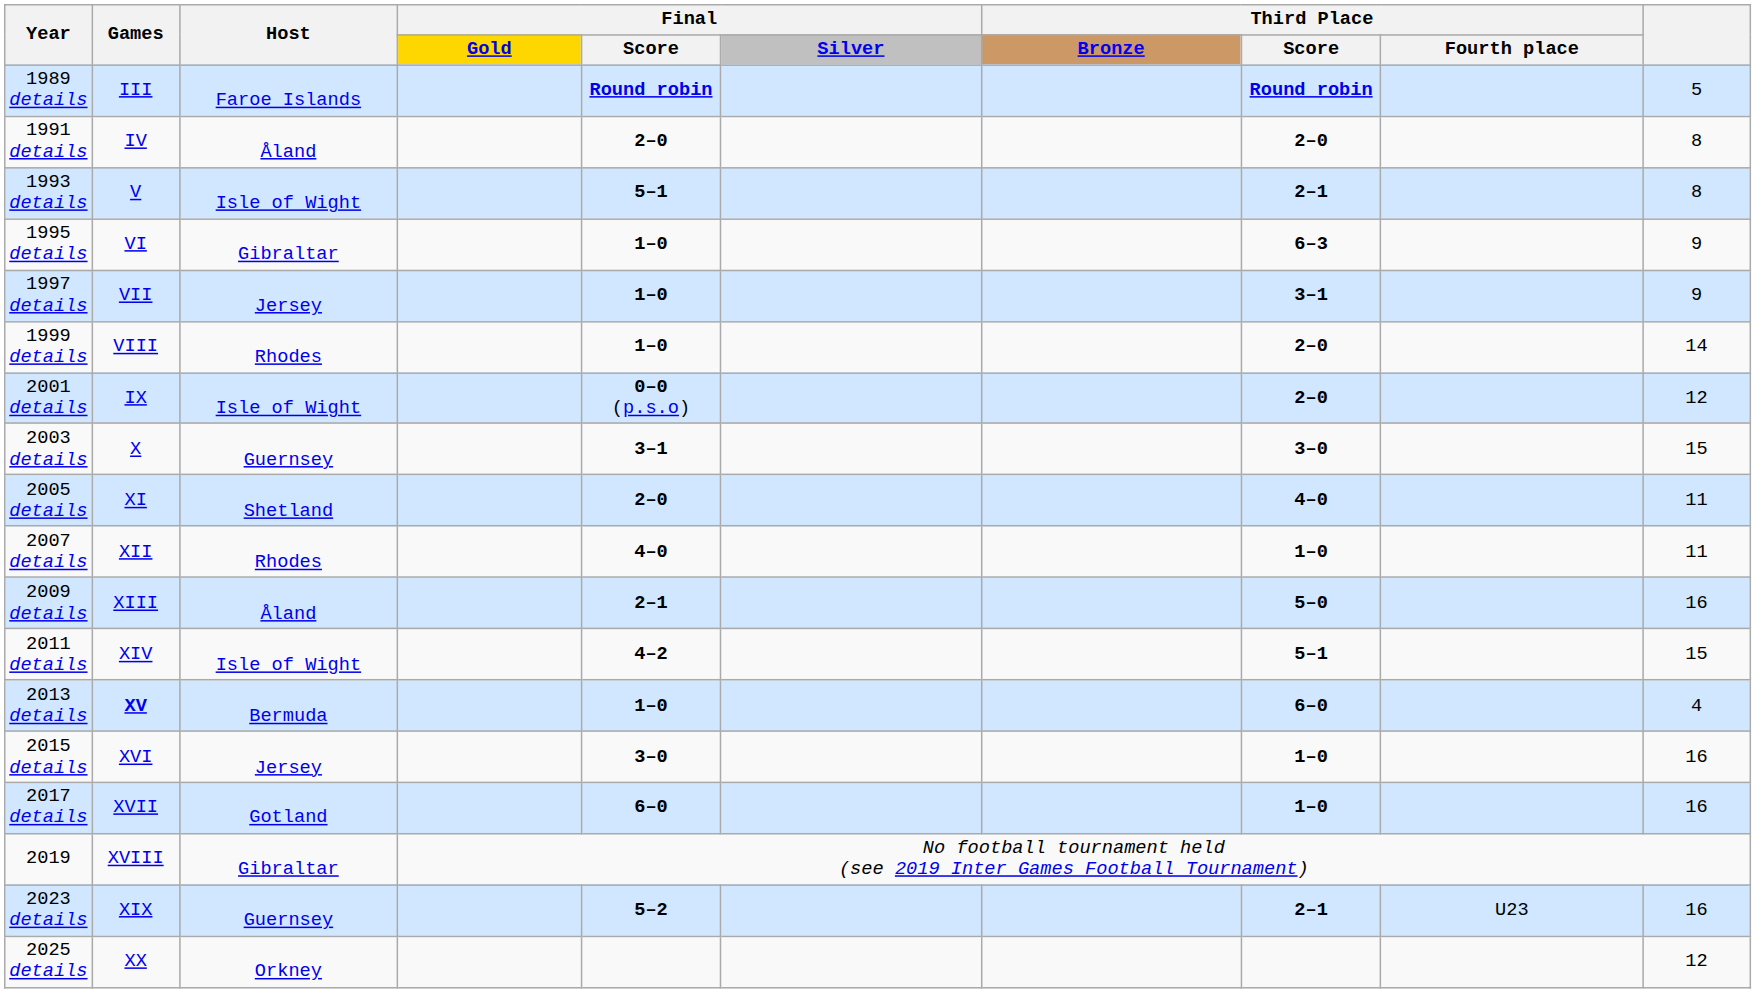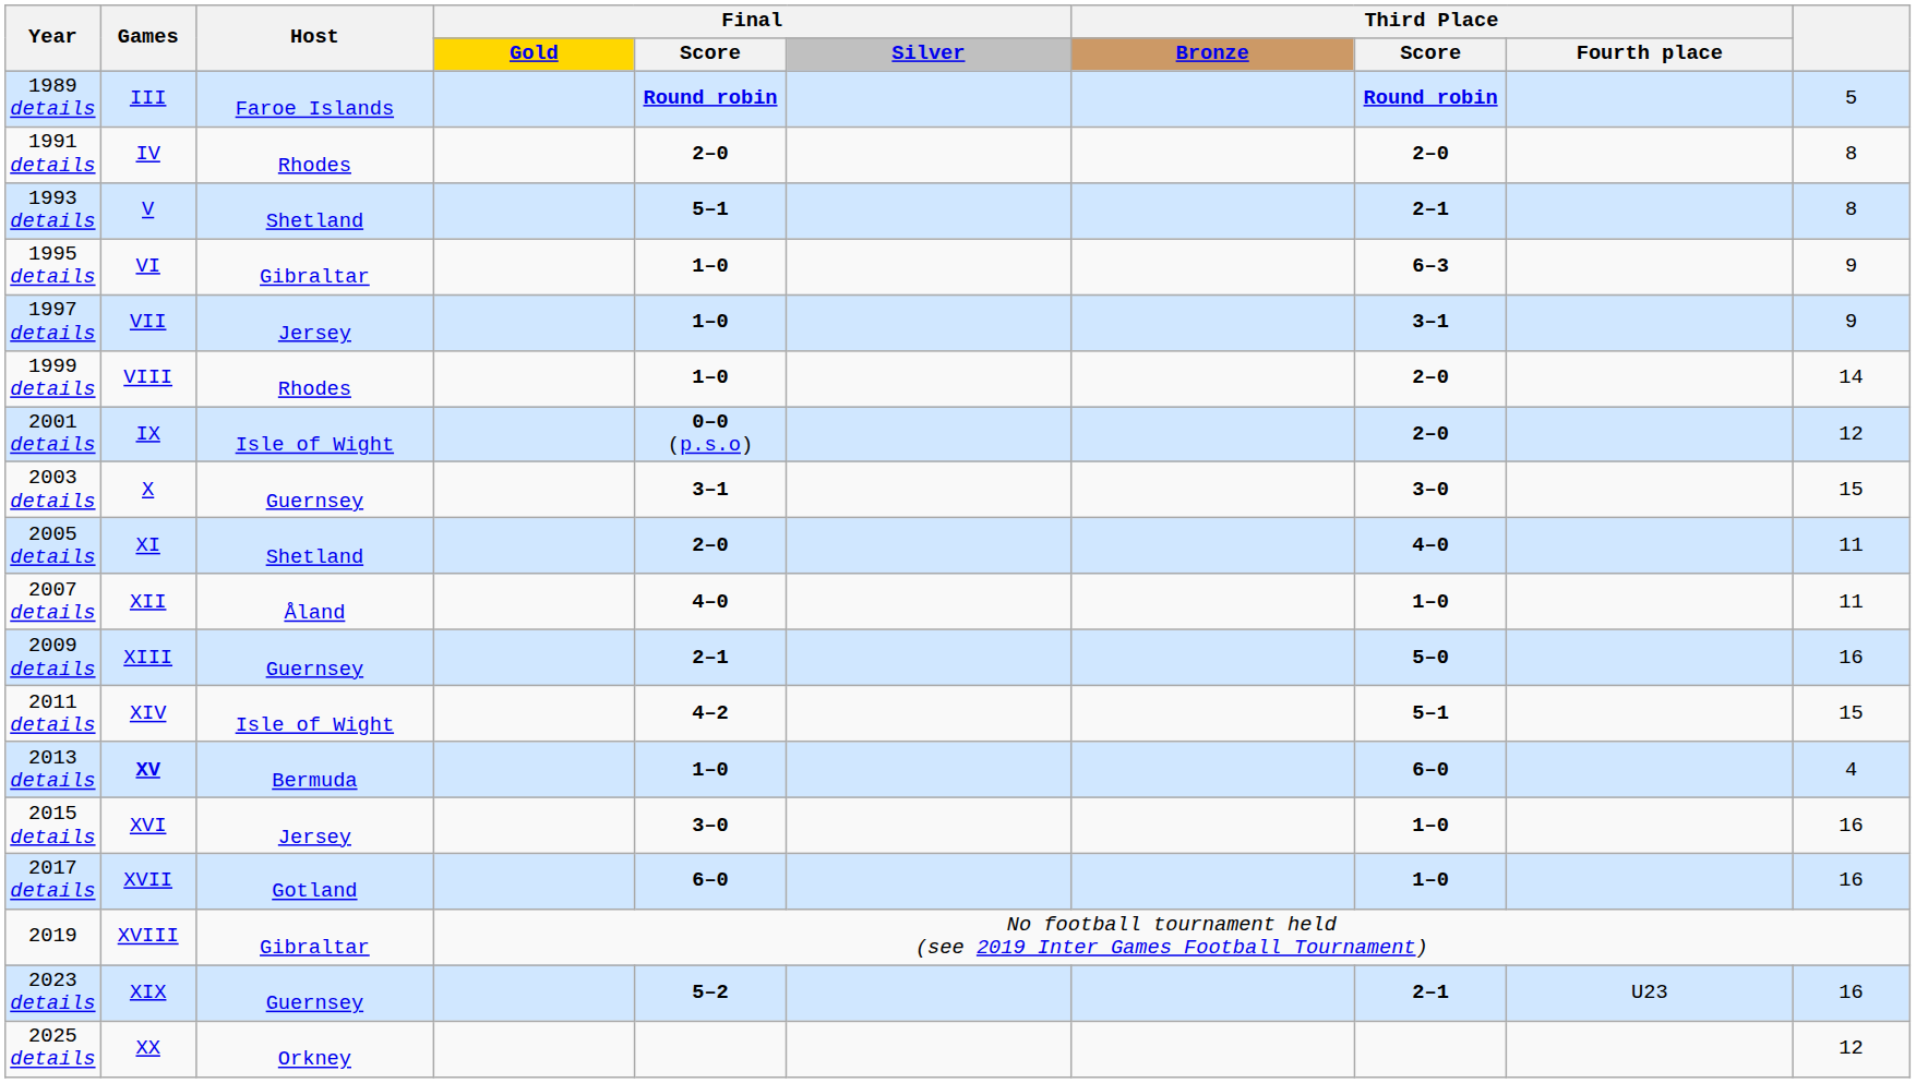 <table class="wikitable" style="text-align: center; font-size:95%;">
 <tr>
 <th rowspan="2" style="width:5%;">Year</th>
 <th rowspan="2" style="width:5%;">Games</th>
 <th rowspan="2" style="width:12.5%;">Host</th>
 <th colspan=3>Final</th>
 <th colspan=3>Third Place</th>
 <th rowspan=2 style= "width:;"></th>
 </tr>
 <tr>
 <th style="background-color: gold"><a href='#'>Gold</a></th>
 <th width=8%>Score</th>
 <th style="background-color: silver"><a href='#'>Silver</a></th>
 <th style="background-color: #CC9966"><a href='#'>Bronze</a></th>
 <th width=8%>Score</th>
 <th width=15%>Fourth place</th>
 </tr>
 <tr style="text-align:center; background:#d0e7ff;">
 <td>1989<br><em><a href='#'>details</a></em></td>
 <td><a href='#'>III</a></td>
 <td><br><a href='#'>Faroe Islands</a></td>
 <td></td>
 <td><strong><a href='#'>Round robin</a></strong></td>
 <td></td>
 <td></td>
 <td><strong><a href='#'>Round robin</a></strong></td>
 <td></td>
 <td>5</td>
 </tr>
 <tr align=center>
 <td>1991<br><em><a href='#'>details</a></em></td>
 <td><a href='#'>IV</a></td>
-<td><br><a href='#'>Åland</a></td>
+<td><br><a href='#'>Rhodes</a></td>
 <td></td>
 <td><strong>2–0</strong></td>
 <td></td>
 <td></td>
 <td><strong>2–0</strong></td>
 <td></td>
 <td>8</td>
 </tr>
 <tr style="text-align:center; background:#d0e7ff;">
 <td>1993<br><em><a href='#'>details</a></em></td>
 <td><a href='#'>V</a></td>
-<td><br><a href='#'>Isle of Wight</a></td>
+<td><br><a href='#'>Shetland</a></td>
 <td></td>
 <td><strong>5–1</strong></td>
 <td></td>
 <td></td>
 <td><strong>2–1</strong></td>
 <td></td>
 <td>8</td>
 </tr>
 <tr align=center>
 <td>1995<br><em><a href='#'>details</a></em></td>
 <td><a href='#'>VI</a></td>
 <td><br><a href='#'>Gibraltar</a></td>
 <td></td>
 <td><strong>1–0</strong></td>
 <td></td>
 <td></td>
 <td><strong>6–3</strong></td>
 <td></td>
 <td>9</td>
 </tr>
 <tr style="text-align:center; background:#d0e7ff;">
 <td>1997<br><em><a href='#'>details</a></em></td>
 <td><a href='#'>VII</a></td>
 <td><br><a href='#'>Jersey</a></td>
 <td></td>
 <td><strong>1–0</strong></td>
 <td></td>
 <td></td>
 <td><strong>3–1</strong></td>
 <td></td>
 <td>9</td>
 </tr>
 <tr align=center>
 <td>1999<br><em><a href='#'>details</a></em></td>
 <td><a href='#'>VIII</a></td>
 <td><br><a href='#'>Rhodes</a></td>
 <td> </td>
 <td><strong>1–0</strong></td>
 <td></td>
 <td></td>
 <td><strong>2–0</strong></td>
 <td></td>
 <td>14</td>
 </tr>
 <tr style="text-align:center; background:#d0e7ff;">
 <td>2001<br><em><a href='#'>details</a></em></td>
 <td><a href='#'>IX</a></td>
 <td><br><a href='#'>Isle of Wight</a></td>
 <td></td>
 <td><strong>0–0</strong><br>(<a href='#'>p.s.o</a>)</td>
 <td></td>
 <td></td>
 <td><strong>2–0</strong></td>
 <td></td>
 <td>12</td>
 </tr>
 <tr align=center>
 <td>2003<br><em><a href='#'>details</a></em></td>
 <td><a href='#'>X</a></td>
 <td><br><a href='#'>Guernsey</a></td>
 <td></td>
 <td><strong>3–1</strong></td>
 <td></td>
 <td></td>
 <td><strong>3–0</strong></td>
 <td></td>
 <td>15</td>
 </tr>
 <tr style="text-align:center; background:#d0e7ff;">
 <td>2005<br><em><a href='#'>details</a></em></td>
 <td><a href='#'>XI</a></td>
 <td><br><a href='#'>Shetland</a></td>
 <td></td>
 <td><strong>2–0</strong></td>
 <td></td>
 <td></td>
 <td><strong>4–0</strong></td>
 <td></td>
 <td>11</td>
 </tr>
 <tr align=center>
 <td>2007<br><em><a href='#'>details</a></em></td>
 <td><a href='#'>XII</a></td>
-<td><br><a href='#'>Rhodes</a></td>
+<td><br><a href='#'>Åland</a></td>
 <td></td>
 <td><strong>4–0</strong></td>
 <td></td>
 <td></td>
 <td><strong>1–0</strong></td>
 <td></td>
 <td>11</td>
 </tr>
 <tr style="text-align:center; background:#d0e7ff;">
 <td>2009<br><em><a href='#'>details</a></em></td>
 <td><a href='#'>XIII</a></td>
-<td><br><a href='#'>Åland</a></td>
+<td><br><a href='#'>Guernsey</a></td>
 <td></td>
 <td><strong>2–1</strong></td>
 <td></td>
 <td></td>
 <td><strong>5–0</strong></td>
 <td></td>
 <td>16</td>
 </tr>
 <tr align=center>
 <td>2011<br><em><a href='#'>details</a></em></td>
 <td><a href='#'>XIV</a></td>
 <td><br><a href='#'>Isle of Wight</a></td>
 <td></td>
 <td><strong>4–2</strong></td>
 <td></td>
 <td></td>
 <td><strong>5–1</strong></td>
 <td></td>
 <td>15</td>
 </tr>
 <tr style="text-align:center; background:#d0e7ff;">
 <td>2013<br><em><a href='#'>details</a></em></td>
 <td><strong><a href='#'>XV</a></strong></td>
 <td><br><a href='#'>Bermuda</a></td>
 <td></td>
 <td><strong>1–0</strong></td>
 <td></td>
 <td></td>
 <td><strong>6–0</strong></td>
 <td></td>
 <td>4</td>
 </tr>
 <tr align=center>
 <td>2015<br><em><a href='#'>details</a></em></td>
 <td><a href='#'>XVI</a></td>
 <td><br><a href='#'>Jersey</a></td>
 <td></td>
 <td><strong>3–0</strong></td>
 <td></td>
 <td></td>
 <td><strong>1–0</strong></td>
 <td></td>
 <td>16</td>
 </tr>
 <tr style="text-align:center; background:#d0e7ff;">
 <td>2017<br><em><a href='#'>details</a></em></td>
 <td><a href='#'>XVII</a></td>
 <td><br><a href='#'>Gotland</a></td>
 <td></td>
 <td><strong>6–0</strong></td>
 <td></td>
 <td></td>
 <td><strong>1–0</strong></td>
 <td></td>
 <td>16</td>
 </tr>
 <tr align=center>
 <td>2019</td>
 <td><a href='#'>XVIII</a></td>
 <td><br><a href='#'>Gibraltar</a></td>
 <td colspan="7"><em>No football tournament held<br>(see <a href='#'>2019 Inter Games Football Tournament</a>)</em></td>
 </tr>
 <tr style="text-align:center; background:#d0e7ff;">
 <td>2023<br><em><a href='#'>details</a></em></td>
 <td><a href='#'>XIX</a></td>
 <td><br><a href='#'>Guernsey</a></td>
 <td></td>
 <td><strong>5–2</strong></td>
 <td></td>
 <td></td>
 <td><strong>2–1</strong></td>
 <td> U23</td>
 <td>16</td>
 </tr>
 <tr style="text-align:center;">
 <td>2025<br><em><a href='#'>details</a></em></td>
 <td><a href='#'>XX</a></td>
 <td><br><a href='#'>Orkney</a></td>
 <td></td>
 <td></td>
 <td></td>
 <td></td>
 <td></td>
 <td></td>
 <td>12</td>
 </tr>
 </table>
